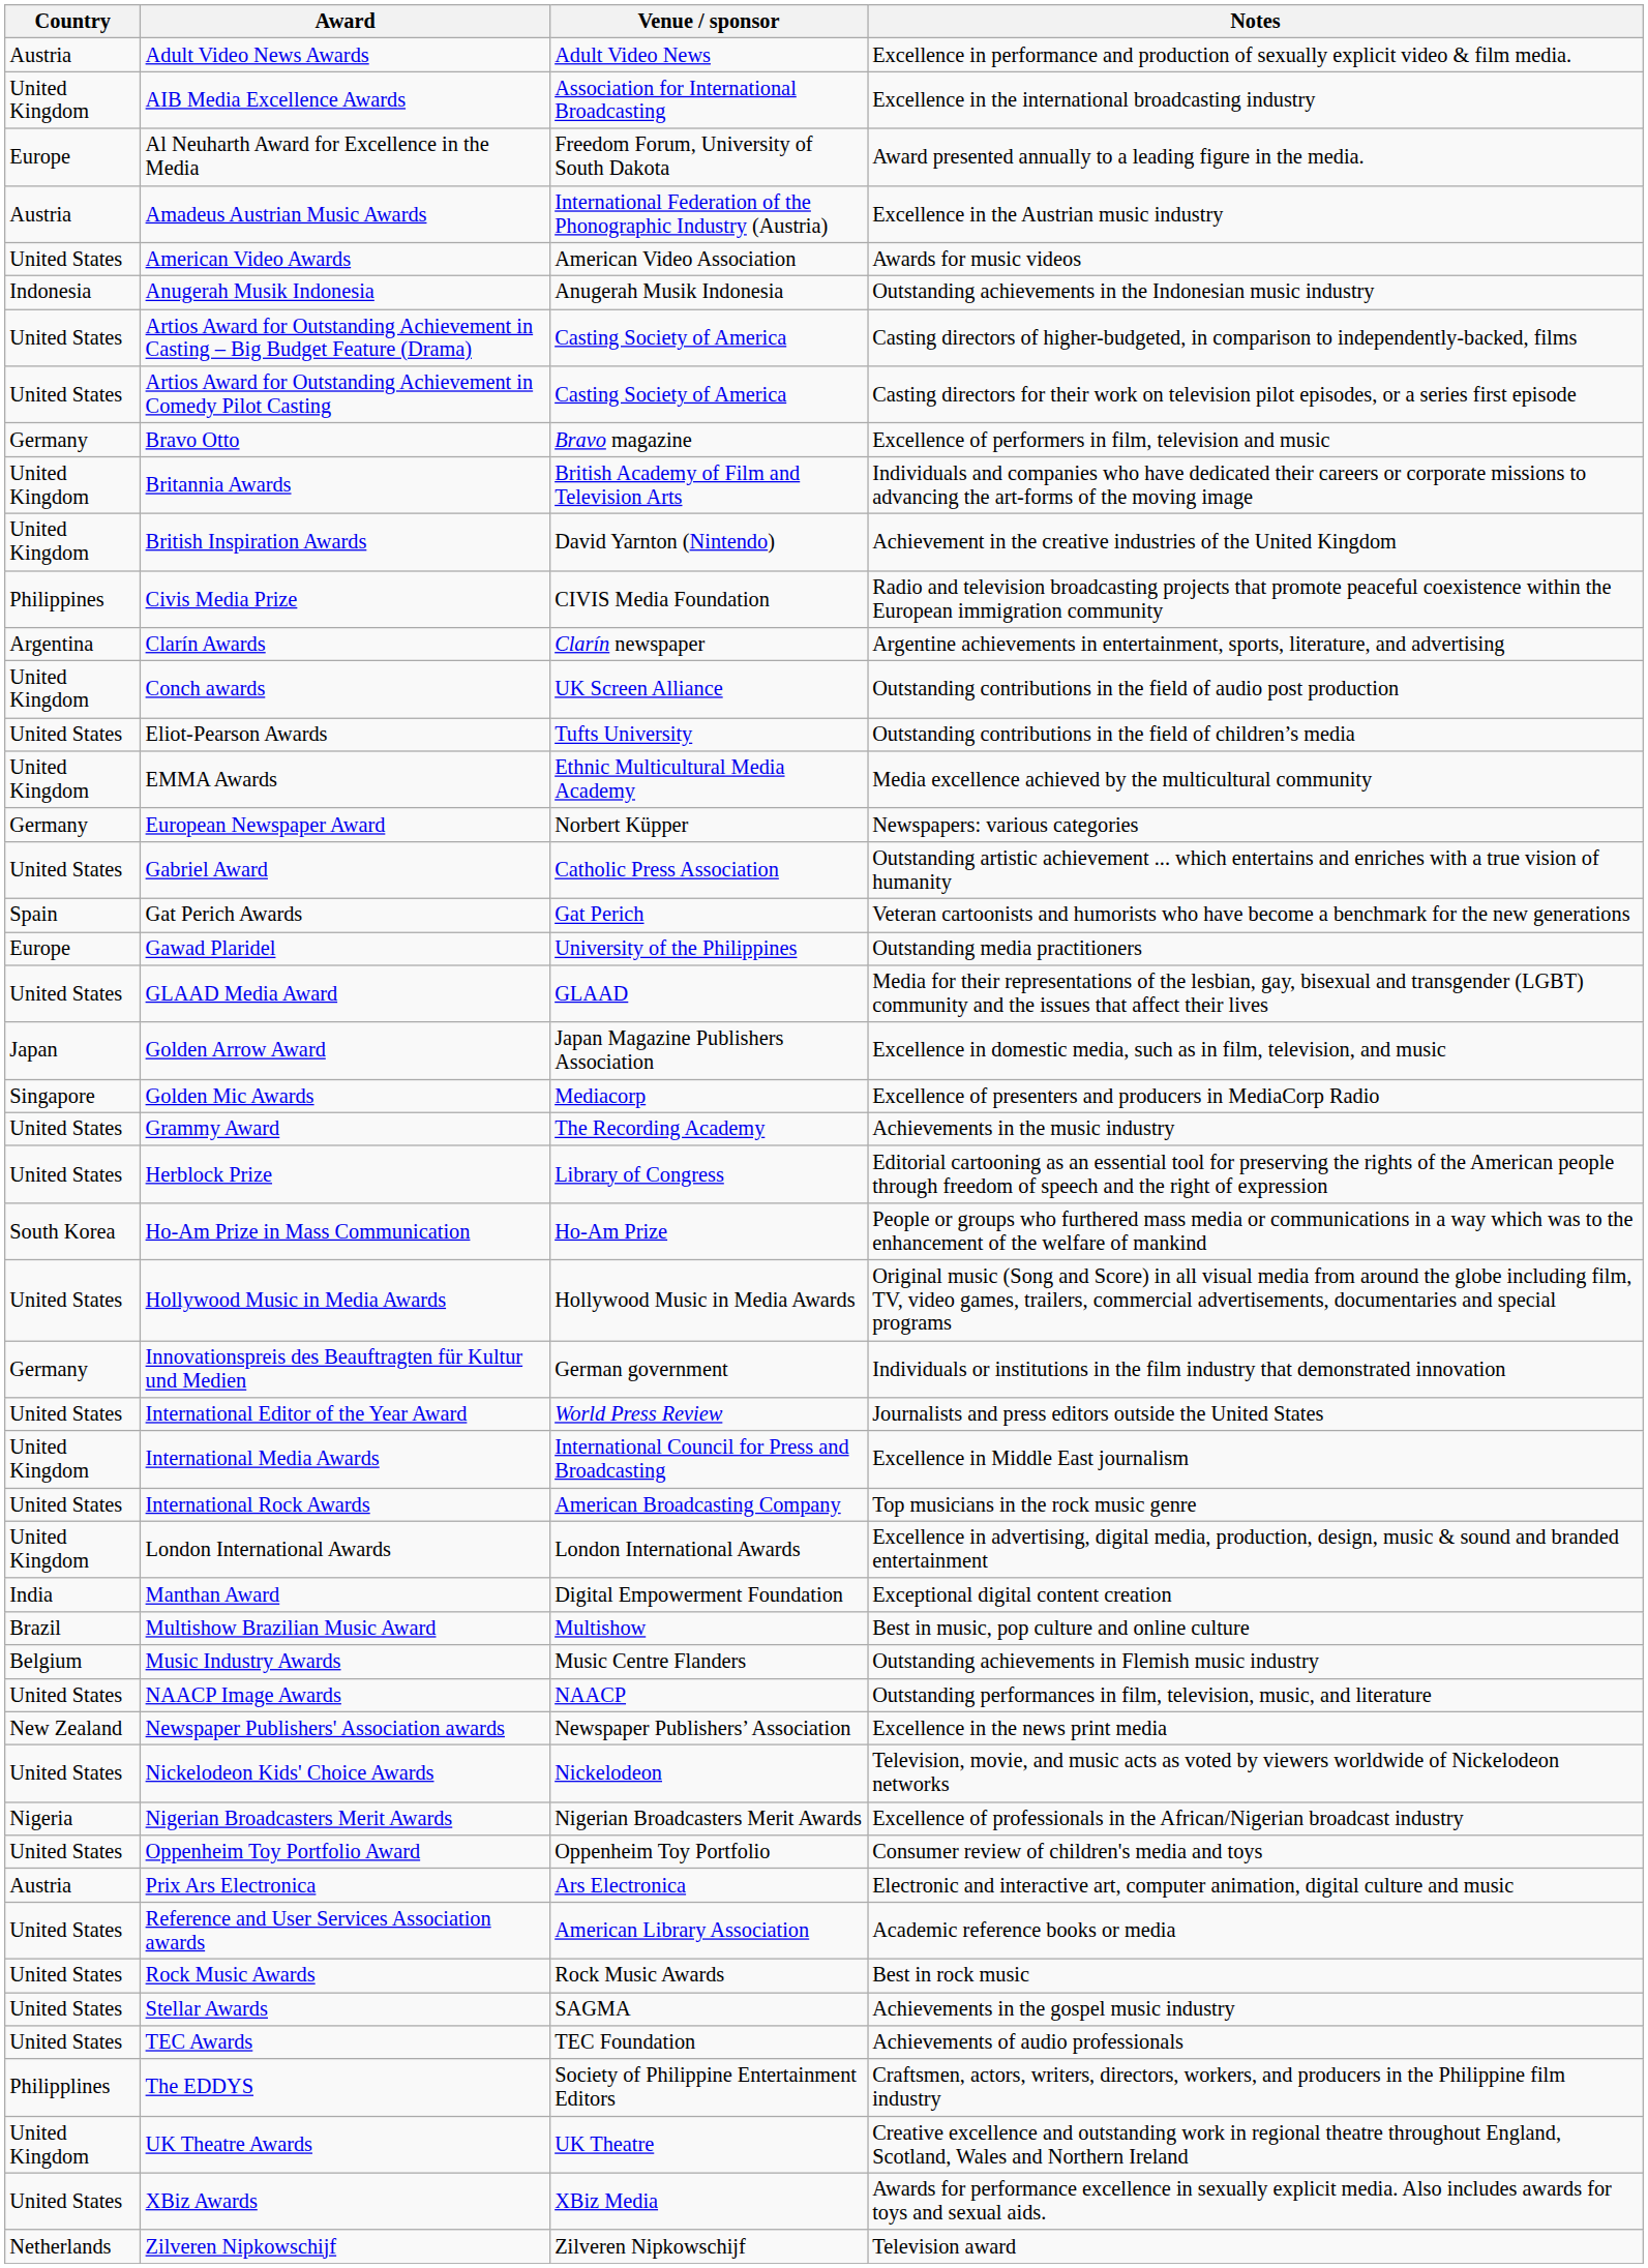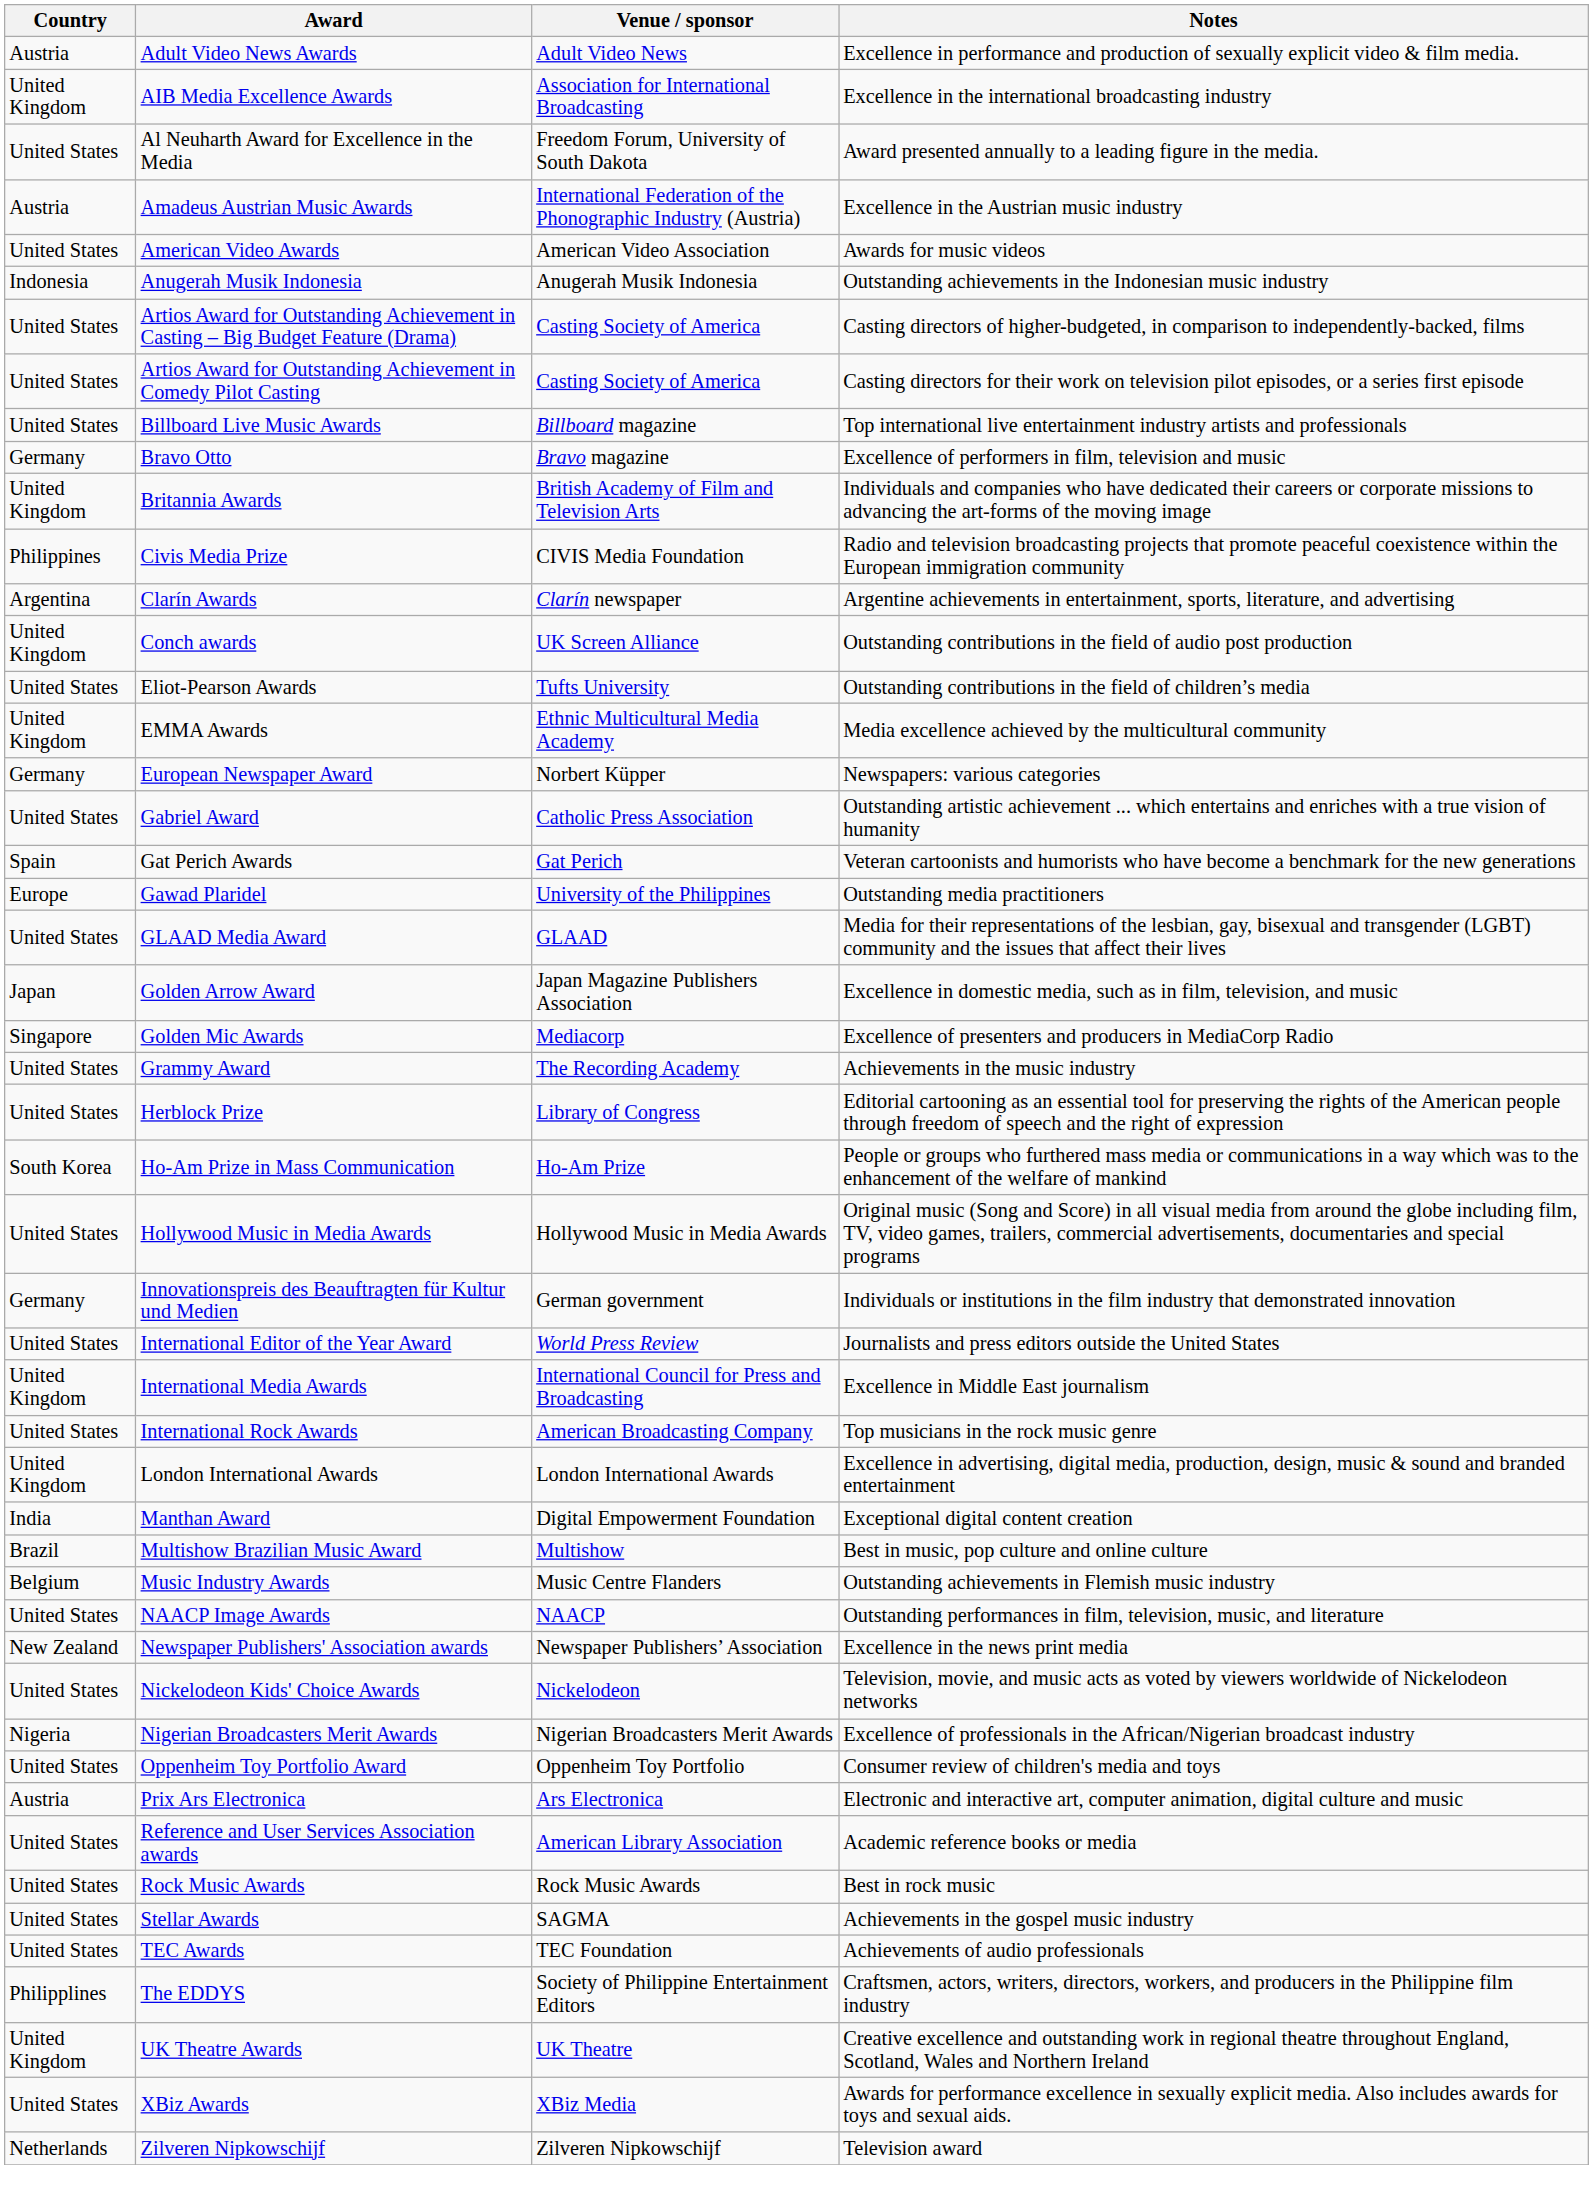 <table class="wikitable sortable">
 <tr>
 <th style="width:6em;">Country</th>
 <th>Award</th>
 <th>Venue / sponsor</th>
 <th>Notes</th>
 </tr>
 <tr>
 <td>Austria</td>
 <td><a href='#'>Adult Video News Awards</a></td>
 <td><a href='#'>Adult Video News</a></td>
 <td>Excellence in performance and production of sexually explicit video & film media.</td>
 </tr>
 <tr>
 <td>United Kingdom</td>
 <td><a href='#'>AIB Media Excellence Awards</a></td>
 <td><a href='#'>Association for International Broadcasting</a></td>
 <td>Excellence in the international broadcasting industry</td>
 </tr>
 <tr>
-<td>Europe</td>
+<td>United States</td>
 <td>Al Neuharth Award for Excellence in the Media</td>
 <td>Freedom Forum, University of South Dakota</td>
 <td>Award presented annually to a leading figure in the media.</td>
 </tr>
 <tr>
 <td>Austria</td>
 <td><a href='#'>Amadeus Austrian Music Awards</a></td>
 <td><a href='#'>International Federation of the Phonographic Industry</a> (Austria)</td>
 <td>Excellence in the Austrian music industry</td>
 </tr>
 <tr>
 <td>United States</td>
 <td><a href='#'>American Video Awards</a></td>
 <td>American Video Association</td>
 <td>Awards for music videos</td>
 </tr>
 <tr>
 <td>Indonesia</td>
 <td><a href='#'>Anugerah Musik Indonesia</a></td>
 <td>Anugerah Musik Indonesia</td>
 <td>Outstanding achievements in the Indonesian music industry</td>
 </tr>
 <tr>
 <td>United States</td>
 <td><a href='#'>Artios Award for Outstanding Achievement in Casting – Big Budget Feature (Drama)</a></td>
 <td><a href='#'>Casting Society of America</a></td>
 <td>Casting directors of higher-budgeted, in comparison to independently-backed, films</td>
 </tr>
 <tr>
 <td>United States</td>
 <td><a href='#'>Artios Award for Outstanding Achievement in Comedy Pilot Casting</a></td>
 <td><a href='#'>Casting Society of America</a></td>
 <td>Casting directors for their work on television pilot episodes, or a series first episode</td>
 </tr>
 <tr>
+<td>United States</td>
+<td><a href='#'>Billboard Live Music Awards</a></td>
+<td><em><a href='#'>Billboard</a></em> magazine</td>
+<td>Top international live entertainment industry artists and professionals</td>
+</tr>
+<tr>
 <td>Germany</td>
 <td><a href='#'>Bravo Otto</a></td>
 <td><em><a href='#'>Bravo</a></em> magazine</td>
 <td>Excellence of performers in film, television and music</td>
 </tr>
 <tr>
 <td>United Kingdom</td>
 <td><a href='#'>Britannia Awards</a></td>
 <td><a href='#'>British Academy of Film and Television Arts</a></td>
 <td>Individuals and companies who have dedicated their careers or corporate missions to advancing the art-forms of the moving image</td>
-</tr>
-<tr>
-<td>United Kingdom</td>
-<td><a href='#'>British Inspiration Awards</a></td>
-<td>David Yarnton (<a href='#'>Nintendo</a>)</td>
-<td>Achievement in the creative industries of the United Kingdom</td>
 </tr>
 <tr>
 <td>Philippines</td>
 <td><a href='#'>Civis Media Prize</a></td>
 <td>CIVIS Media Foundation</td>
 <td>Radio and television broadcasting projects that promote peaceful coexistence within the European immigration community</td>
 </tr>
 <tr>
 <td>Argentina</td>
 <td><a href='#'>Clarín Awards</a></td>
 <td><em><a href='#'>Clarín</a></em> newspaper</td>
 <td>Argentine achievements in entertainment, sports, literature, and advertising</td>
 </tr>
 <tr>
 <td>United Kingdom</td>
 <td><a href='#'>Conch awards</a></td>
 <td><a href='#'>UK Screen Alliance</a></td>
 <td>Outstanding contributions in the field of audio post production</td>
 </tr>
 <tr>
 <td>United States</td>
 <td>Eliot-Pearson Awards</td>
 <td><a href='#'>Tufts University</a></td>
 <td>Outstanding contributions in the field of children’s media</td>
 </tr>
 <tr>
 <td>United Kingdom</td>
 <td>EMMA Awards</td>
 <td><a href='#'>Ethnic Multicultural Media Academy</a></td>
 <td>Media excellence achieved by the multicultural community</td>
 </tr>
 <tr>
 <td>Germany</td>
 <td><a href='#'>European Newspaper Award</a></td>
 <td>Norbert Küpper</td>
 <td>Newspapers: various categories</td>
 </tr>
 <tr>
 <td>United States</td>
 <td><a href='#'>Gabriel Award</a></td>
 <td><a href='#'>Catholic Press Association</a></td>
 <td>Outstanding artistic achievement ... which entertains and enriches with a true vision of humanity</td>
 </tr>
 <tr>
 <td>Spain</td>
 <td>Gat Perich Awards</td>
 <td><a href='#'>Gat Perich</a></td>
 <td>Veteran cartoonists and humorists who have become a benchmark for the new generations</td>
 </tr>
 <tr>
 <td>Europe</td>
 <td><a href='#'>Gawad Plaridel</a></td>
 <td><a href='#'>University of the Philippines</a></td>
 <td>Outstanding media practitioners</td>
 </tr>
 <tr>
 <td>United States</td>
 <td><a href='#'>GLAAD Media Award</a></td>
 <td><a href='#'>GLAAD</a></td>
 <td>Media for their representations of the lesbian, gay, bisexual and transgender (LGBT) community and the issues that affect their lives</td>
 </tr>
 <tr>
 <td>Japan</td>
 <td><a href='#'>Golden Arrow Award</a></td>
 <td>Japan Magazine Publishers Association</td>
 <td>Excellence in domestic media, such as in film, television, and music</td>
 </tr>
 <tr>
 <td>Singapore</td>
 <td><a href='#'>Golden Mic Awards</a></td>
 <td><a href='#'>Mediacorp</a></td>
 <td>Excellence of presenters and producers in MediaCorp Radio</td>
 </tr>
 <tr>
 <td>United States</td>
 <td><a href='#'>Grammy Award</a></td>
 <td><a href='#'>The Recording Academy</a></td>
 <td>Achievements in the music industry</td>
 </tr>
 <tr>
 <td>United States</td>
 <td><a href='#'>Herblock Prize</a></td>
 <td><a href='#'>Library of Congress</a></td>
 <td>Editorial cartooning as an essential tool for preserving the rights of the American people through freedom of speech and the right of expression</td>
 </tr>
 <tr>
 <td>South Korea</td>
 <td><a href='#'>Ho-Am Prize in Mass Communication</a></td>
 <td><a href='#'>Ho-Am Prize</a></td>
 <td>People or groups who furthered mass media or communications in a way which was to the enhancement of the welfare of mankind</td>
 </tr>
 <tr>
 <td>United States</td>
 <td><a href='#'>Hollywood Music in Media Awards</a></td>
 <td>Hollywood Music in Media Awards</td>
 <td>Original music (Song and Score) in all visual media from around the globe including film, TV, video games, trailers, commercial advertisements, documentaries and special programs</td>
 </tr>
 <tr>
 <td>Germany</td>
 <td><a href='#'>Innovationspreis des Beauftragten für Kultur und Medien</a></td>
 <td>German government</td>
 <td>Individuals or institutions in the film industry that demonstrated innovation</td>
 </tr>
 <tr>
 <td>United States</td>
 <td><a href='#'>International Editor of the Year Award</a></td>
 <td><em><a href='#'>World Press Review</a></em></td>
 <td>Journalists and press editors outside the United States</td>
 </tr>
 <tr>
 <td>United Kingdom</td>
 <td><a href='#'>International Media Awards</a></td>
 <td><a href='#'>International Council for Press and Broadcasting</a></td>
 <td>Excellence in Middle East journalism</td>
 </tr>
 <tr>
 <td>United States</td>
 <td><a href='#'>International Rock Awards</a></td>
 <td><a href='#'>American Broadcasting Company</a></td>
 <td>Top musicians in the rock music genre</td>
 </tr>
 <tr>
 <td>United Kingdom</td>
 <td>London International Awards</td>
 <td>London International Awards</td>
 <td>Excellence in advertising, digital media, production, design, music & sound and branded entertainment</td>
 </tr>
 <tr>
 <td>India</td>
 <td><a href='#'>Manthan Award</a></td>
 <td>Digital Empowerment Foundation</td>
 <td>Exceptional digital content creation</td>
 </tr>
 <tr>
 <td>Brazil</td>
 <td><a href='#'>Multishow Brazilian Music Award</a></td>
 <td><a href='#'>Multishow</a></td>
 <td>Best in music, pop culture and online culture</td>
 </tr>
 <tr>
 <td>Belgium</td>
 <td><a href='#'>Music Industry Awards</a></td>
 <td>Music Centre Flanders</td>
 <td>Outstanding achievements in Flemish music industry</td>
 </tr>
 <tr>
 <td>United States</td>
 <td><a href='#'>NAACP Image Awards</a></td>
 <td><a href='#'>NAACP</a></td>
 <td>Outstanding performances in film, television, music, and literature</td>
 </tr>
 <tr>
 <td>New Zealand</td>
 <td><a href='#'>Newspaper Publishers' Association awards</a></td>
 <td>Newspaper Publishers’ Association</td>
 <td>Excellence in the news print media</td>
 </tr>
 <tr>
 <td>United States</td>
 <td><a href='#'>Nickelodeon Kids' Choice Awards</a></td>
 <td><a href='#'>Nickelodeon</a></td>
 <td>Television, movie, and music acts as voted by viewers worldwide of Nickelodeon networks</td>
 </tr>
 <tr>
 <td>Nigeria</td>
 <td><a href='#'>Nigerian Broadcasters Merit Awards</a></td>
 <td>Nigerian Broadcasters Merit Awards</td>
 <td>Excellence of professionals in the African/Nigerian broadcast industry</td>
 </tr>
 <tr>
 <td>United States</td>
 <td><a href='#'>Oppenheim Toy Portfolio Award</a></td>
 <td>Oppenheim Toy Portfolio</td>
 <td>Consumer review of children's media and toys</td>
 </tr>
 <tr>
 <td>Austria</td>
 <td><a href='#'>Prix Ars Electronica</a></td>
 <td><a href='#'>Ars Electronica</a></td>
 <td>Electronic and interactive art, computer animation, digital culture and music</td>
 </tr>
 <tr>
 <td>United States</td>
 <td><a href='#'>Reference and User Services Association awards</a></td>
 <td><a href='#'>American Library Association</a></td>
 <td>Academic reference books or media</td>
 </tr>
 <tr>
 <td>United States</td>
 <td><a href='#'>Rock Music Awards</a></td>
 <td>Rock Music Awards</td>
 <td>Best in rock music</td>
 </tr>
 <tr>
 <td>United States</td>
 <td><a href='#'>Stellar Awards</a></td>
 <td>SAGMA</td>
 <td>Achievements in the gospel music industry</td>
 </tr>
 <tr>
 <td>United States</td>
 <td><a href='#'>TEC Awards</a></td>
 <td>TEC Foundation</td>
 <td>Achievements of audio professionals</td>
 </tr>
 <tr>
 <td>Philipplines</td>
 <td><a href='#'>The EDDYS</a></td>
 <td>Society of Philippine Entertainment Editors</td>
 <td>Craftsmen, actors, writers, directors, workers, and producers in the Philippine film industry</td>
 </tr>
 <tr>
 <td>United Kingdom</td>
 <td><a href='#'>UK Theatre Awards</a></td>
 <td><a href='#'>UK Theatre</a></td>
 <td>Creative excellence and outstanding work in regional theatre throughout England, Scotland, Wales and Northern Ireland</td>
 </tr>
 <tr>
 <td>United States</td>
 <td><a href='#'>XBiz Awards</a></td>
 <td><a href='#'>XBiz Media</a></td>
 <td>Awards for performance excellence in sexually explicit media. Also includes awards for toys and sexual aids.</td>
 </tr>
 <tr>
 <td>Netherlands</td>
 <td><a href='#'>Zilveren Nipkowschijf</a></td>
 <td>Zilveren Nipkowschijf</td>
 <td>Television award</td>
 </tr>
 </table>
